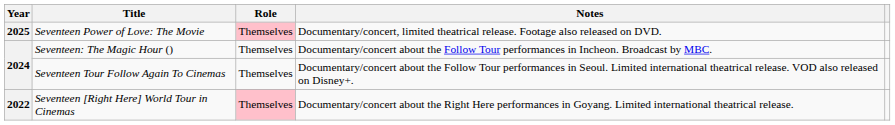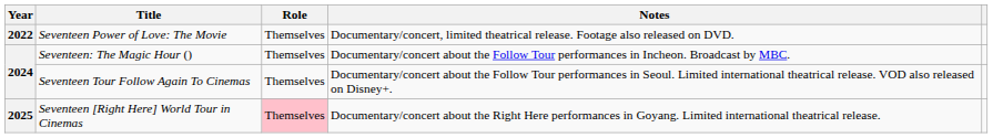 <table class="wikitable plainrowheaders sortable">
 <tr>
 <th scope="col">Year</th>
 <th scope="col">Title</th>
 <th scope="col">Role</th>
 <th scope="col">Notes</th>
 <th scope="col" class="unsortable"></th>
 </tr>
 <tr>
-<th scope="row">2025</th>
+<th scope="row">2022</th>
 <td><em>Seventeen Power of Love: The Movie</em></td>
-<td style="background: pink;">Themselves</td>
+<td>Themselves</td>
 <td>Documentary/concert, limited theatrical release. Footage also released on DVD.</td>
 <td style="text-align:center"></td>
 </tr>
 <tr>
 <th rowspan="2" scope="row">2024</th>
 <td><em>Seventeen: The Magic Hour</em> ()</td>
 <td>Themselves</td>
 <td>Documentary/concert about the <a href='#'>Follow Tour</a> performances in Incheon. Broadcast by <a href='#'>MBC</a>.</td>
 <td style="text-align:center"></td>
 </tr>
 <tr>
 <td><em>Seventeen Tour Follow Again To Cinemas</em></td>
 <td>Themselves</td>
 <td>Documentary/concert about the Follow Tour performances in Seoul. Limited international theatrical release. VOD also released on Disney+.</td>
 <td style="text-align:center"></td>
 </tr>
 <tr>
-<th scope="row">2022</th>
+<th scope="row">2025</th>
 <td><em>Seventeen [Right Here] World Tour in Cinemas</em></td>
 <td style="background: pink;">Themselves</td>
 <td>Documentary/concert about the Right Here performances in Goyang. Limited international theatrical release.</td>
 <td></td>
 </tr>
 </table>
